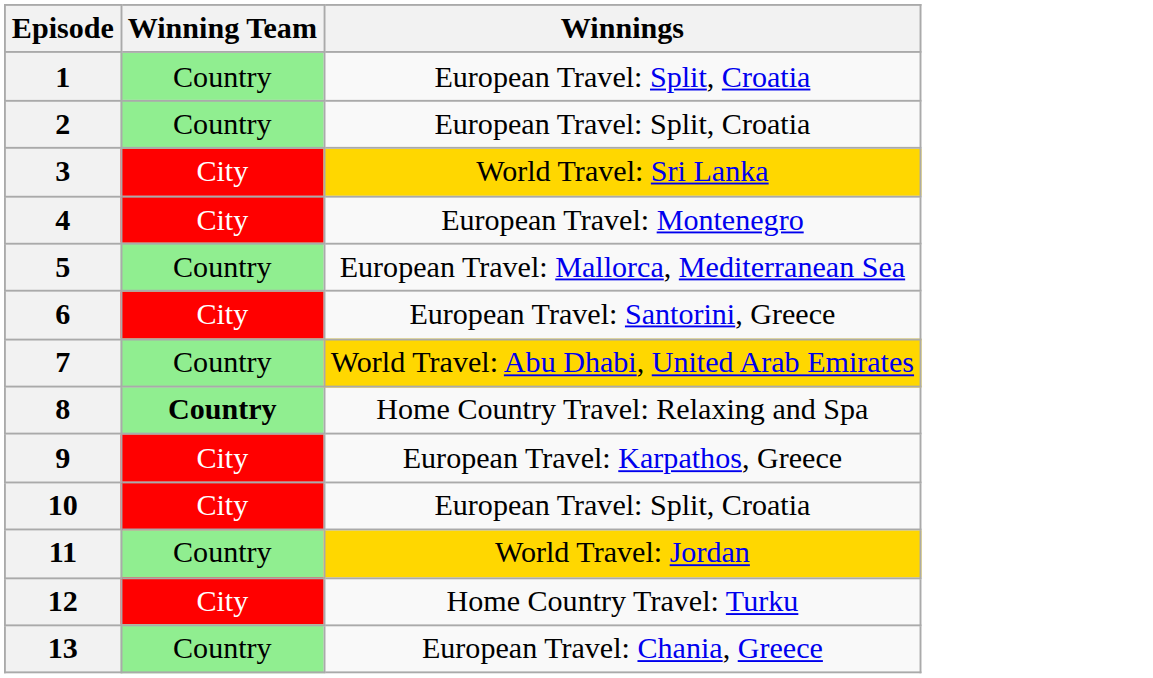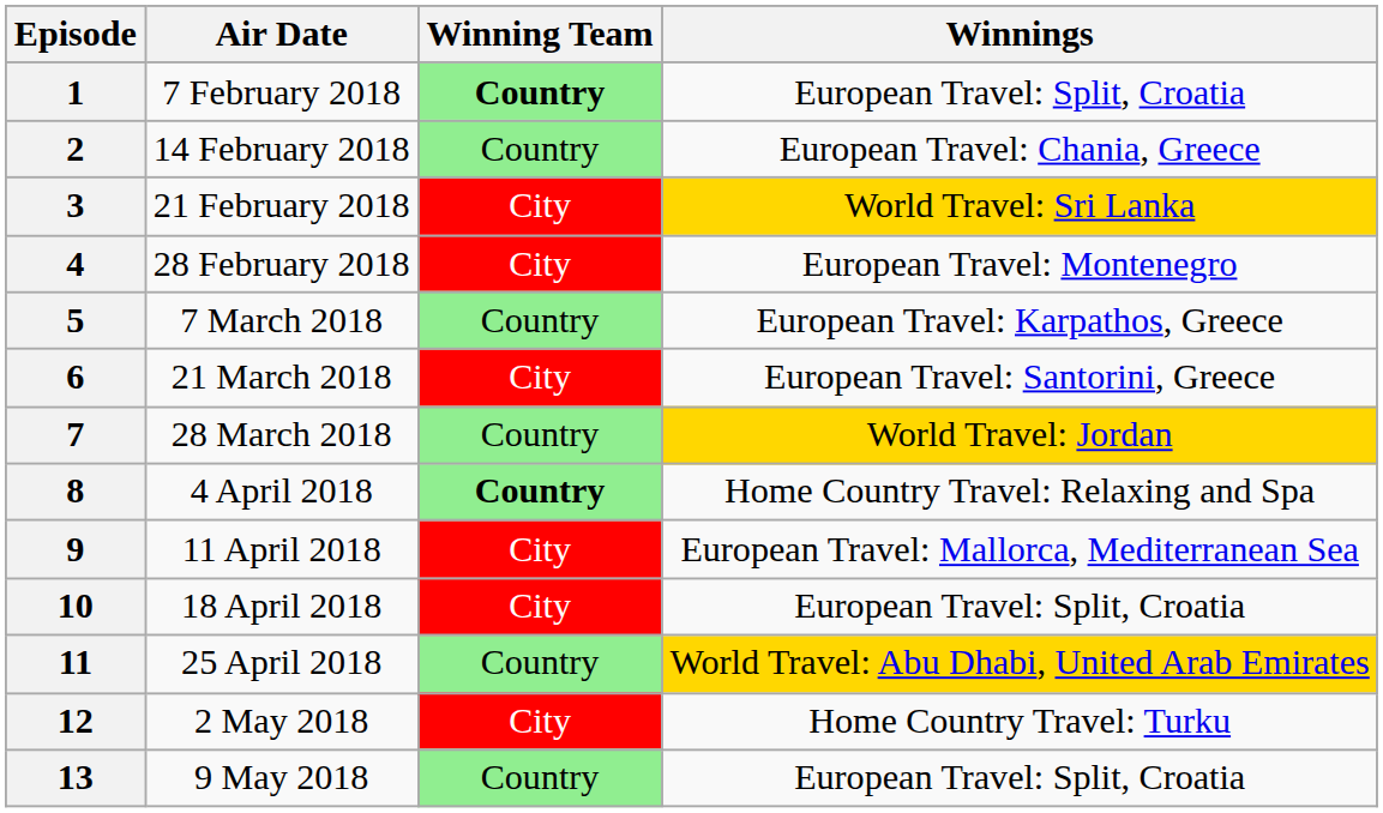 <table class="wikitable" style="text-align:center;">
 <tr>
 <th>Episode</th>
+<th>Air Date</th>
 <th>Winning Team</th>
 <th>Winnings</th>
 </tr>
 <tr>
 <th>1</th>
-<td style="background: lightgreen;">Country</td>
+<td>7 February 2018</td>
+<td style="background: lightgreen;"><strong>Country</strong></td>
 <td>European Travel: <a href='#'>Split</a>, <a href='#'>Croatia</a></td>
 </tr>
 <tr>
 <th>2</th>
+<td>14 February 2018</td>
 <td style="background: lightgreen;">Country</td>
-<td>European Travel: Split, Croatia</td>
+<td>European Travel: <a href='#'>Chania</a>, <a href='#'>Greece</a></td>
 </tr>
 <tr>
 <th>3</th>
+<td>21 February 2018</td>
 <td style="background:red; color:white;">City</td>
 <td bgcolor="gold">World Travel: <a href='#'>Sri Lanka</a></td>
 </tr>
 <tr>
 <th>4</th>
+<td>28 February 2018</td>
 <td style="background:red; color:white;">City</td>
 <td>European Travel: <a href='#'>Montenegro</a></td>
 </tr>
 <tr>
 <th>5</th>
+<td>7 March 2018</td>
 <td style="background: lightgreen;">Country</td>
-<td>European Travel: <a href='#'>Mallorca</a>, <a href='#'>Mediterranean Sea</a></td>
+<td>European Travel: <a href='#'>Karpathos</a>, Greece</td>
 </tr>
 <tr>
 <th>6</th>
+<td>21 March 2018</td>
 <td style="background:red; color:white;">City</td>
 <td>European Travel: <a href='#'>Santorini</a>, Greece</td>
 </tr>
 <tr>
 <th>7</th>
+<td>28 March 2018</td>
 <td style="background: lightgreen;">Country</td>
-<td bgcolor="gold">World Travel: <a href='#'>Abu Dhabi</a>, <a href='#'>United Arab Emirates</a></td>
+<td bgcolor="gold">World Travel: <a href='#'>Jordan</a></td>
 </tr>
 <tr>
 <th>8</th>
+<td>4 April 2018</td>
 <td style="background: lightgreen;"><strong>Country</strong></td>
 <td>Home Country Travel: Relaxing and Spa</td>
 </tr>
 <tr>
 <th>9</th>
+<td>11 April 2018</td>
 <td style="background:red; color:white;">City</td>
-<td>European Travel: <a href='#'>Karpathos</a>, Greece</td>
+<td>European Travel: <a href='#'>Mallorca</a>, <a href='#'>Mediterranean Sea</a></td>
 </tr>
 <tr>
 <th>10</th>
+<td>18 April 2018</td>
 <td style="background:red; color:white;">City</td>
 <td>European Travel: Split, Croatia</td>
 </tr>
 <tr>
 <th>11</th>
+<td>25 April 2018</td>
 <td style="background: lightgreen;">Country</td>
-<td bgcolor="gold">World Travel: <a href='#'>Jordan</a></td>
+<td bgcolor="gold">World Travel: <a href='#'>Abu Dhabi</a>, <a href='#'>United Arab Emirates</a></td>
 </tr>
 <tr>
 <th>12</th>
+<td>2 May 2018</td>
 <td style="background:red; color:white;">City</td>
 <td>Home Country Travel: <a href='#'>Turku</a></td>
 </tr>
 <tr>
 <th>13</th>
+<td>9 May 2018</td>
 <td style="background: lightgreen;">Country</td>
-<td>European Travel: <a href='#'>Chania</a>, <a href='#'>Greece</a></td>
+<td>European Travel: Split, Croatia</td>
 </tr>
 </table>
